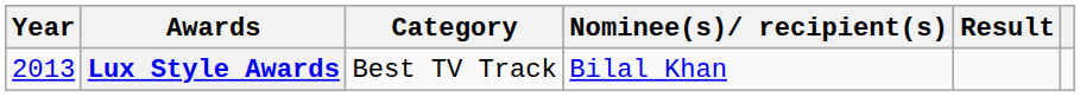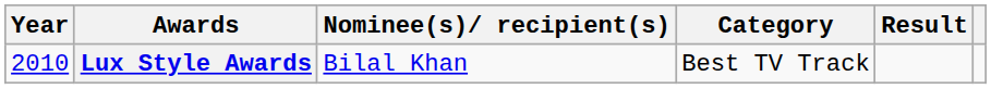 <table class="wikitable plainrowheaders">
 <tr>
 <th>Year</th>
 <th>Awards</th>
+<th>Nominee(s)/ recipient(s)</th>
 <th>Category</th>
-<th>Nominee(s)/ recipient(s)</th>
 <th>Result</th>
 <th></th>
 </tr>
 <tr>
-<td><a href='#'>2013</a></td>
+<td><a href='#'>2010</a></td>
 <th scope="row"><a href='#'>Lux Style Awards</a></th>
+<td><a href='#'>Bilal Khan</a></td>
 <td>Best TV Track</td>
-<td><a href='#'>Bilal Khan</a></td>
 <td></td>
 <td></td>
 </tr>
 </table>
